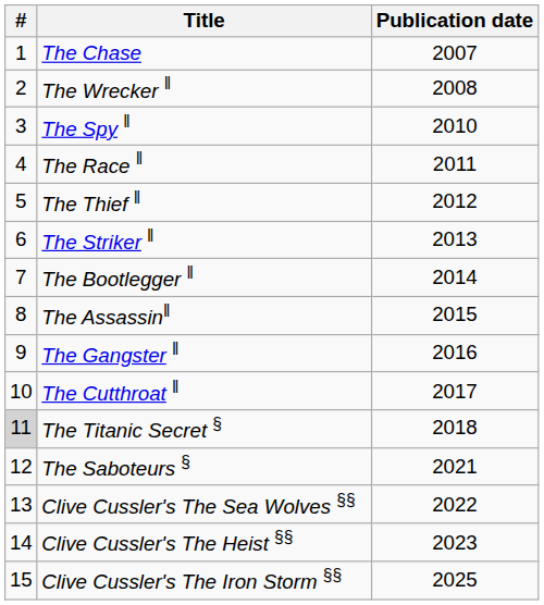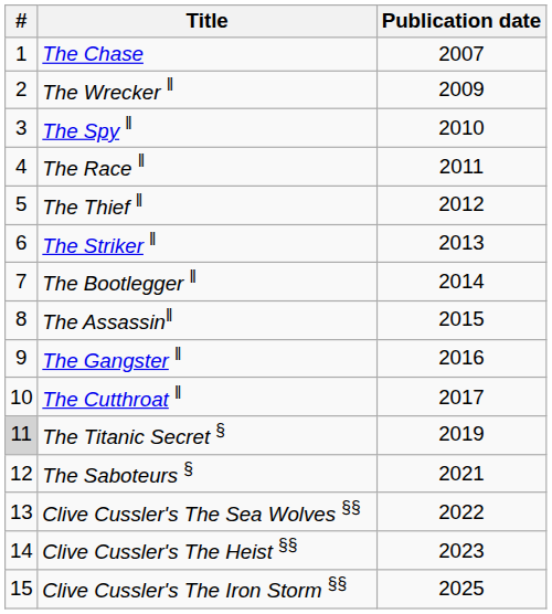 <table class=wikitable>
 <tr>
 <th> # </th>
 <th>Title</th>
 <th>Publication date</th>
 </tr>
 <tr>
 <td style="text-align:center">1</td>
 <td><em><a href='#'>The Chase</a></em></td>
 <td style="text-align:center">2007</td>
 </tr>
 <tr>
 <td style="text-align:center">2</td>
 <td><em>The Wrecker</em> <sup>‖</sup></td>
-<td style="text-align:center">2008</td>
+<td style="text-align:center">2009</td>
 </tr>
 <tr>
 <td style="text-align:center">3</td>
 <td><em><a href='#'>The Spy</a></em> <sup>‖</sup></td>
 <td style="text-align:center">2010</td>
 </tr>
 <tr>
 <td style="text-align:center">4</td>
 <td><em>The Race</em> <sup>‖</sup></td>
 <td style="text-align:center">2011</td>
 </tr>
 <tr>
 <td style="text-align:center">5</td>
 <td><em>The Thief</em> <sup>‖</sup></td>
 <td style="text-align:center">2012</td>
 </tr>
 <tr>
 <td style="text-align:center">6</td>
 <td><em><a href='#'>The Striker</a></em> <sup>‖</sup></td>
 <td style="text-align:center">2013</td>
 </tr>
 <tr>
 <td style="text-align:center">7</td>
 <td><em>The Bootlegger</em> <sup>‖</sup></td>
 <td style="text-align:center">2014</td>
 </tr>
 <tr>
 <td style="text-align:center">8</td>
 <td><em>The Assassin</em><sup>‖</sup></td>
 <td style="text-align:center">2015</td>
 </tr>
 <tr>
 <td style="text-align:center">9</td>
 <td><em><a href='#'>The Gangster</a></em> <sup>‖</sup></td>
 <td style="text-align:center">2016</td>
 </tr>
 <tr>
 <td style="text-align:center">10</td>
 <td><em><a href='#'>The Cutthroat</a></em> <sup>‖</sup></td>
 <td style="text-align:center">2017</td>
 </tr>
 <tr>
 <td style="background: lightgrey; text-align:center">11</td>
 <td><em>The Titanic Secret</em> <sup>§</sup>  </td>
-<td style="text-align:center">2018</td>
+<td style="text-align:center">2019</td>
 </tr>
 <tr>
 <td style="text-align:center">12</td>
 <td><em>The Saboteurs</em> <sup>§</sup>  </td>
 <td style="text-align:center">2021</td>
 </tr>
 <tr>
 <td style="text-align:center">13</td>
 <td><em>Clive Cussler's The Sea Wolves</em> <sup>§§</sup>  </td>
 <td style="text-align:center">2022</td>
 </tr>
 <tr>
 <td style="text-align:center">14</td>
 <td><em>Clive Cussler's The Heist</em> <sup>§§</sup>  </td>
 <td style="text-align:center">2023</td>
 </tr>
 <tr>
 <td style="text-align:center">15</td>
 <td><em>Clive Cussler's The Iron Storm</em> <sup>§§</sup>  </td>
 <td style="text-align:center">2025</td>
 </tr>
 </table>
